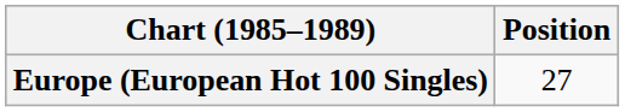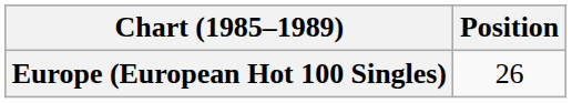 <table class="wikitable plainrowheaders" style="text-align:center">
 <tr>
 <th scope="col">Chart (1985–1989)</th>
 <th scope="col">Position</th>
 </tr>
 <tr>
 <th scope="row">Europe (European Hot 100 Singles)</th>
-<td>27</td>
+<td>26</td>
 </tr>
 </table>
